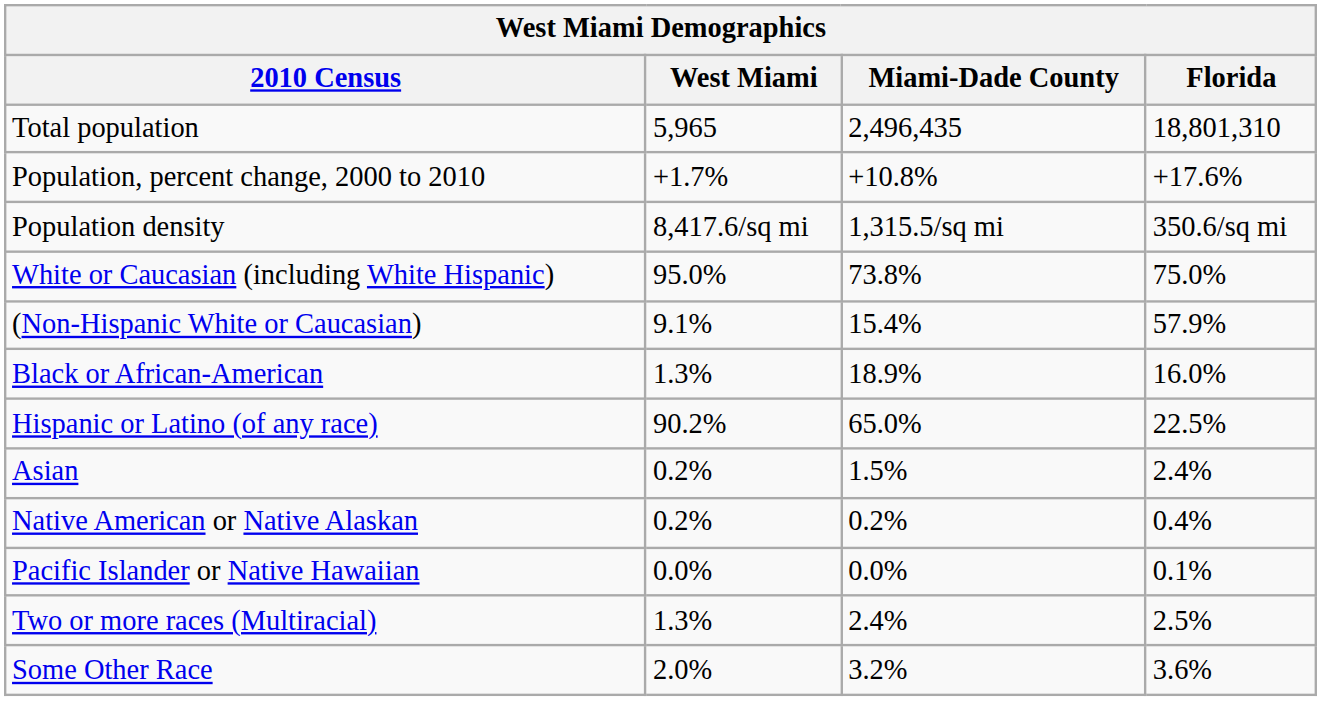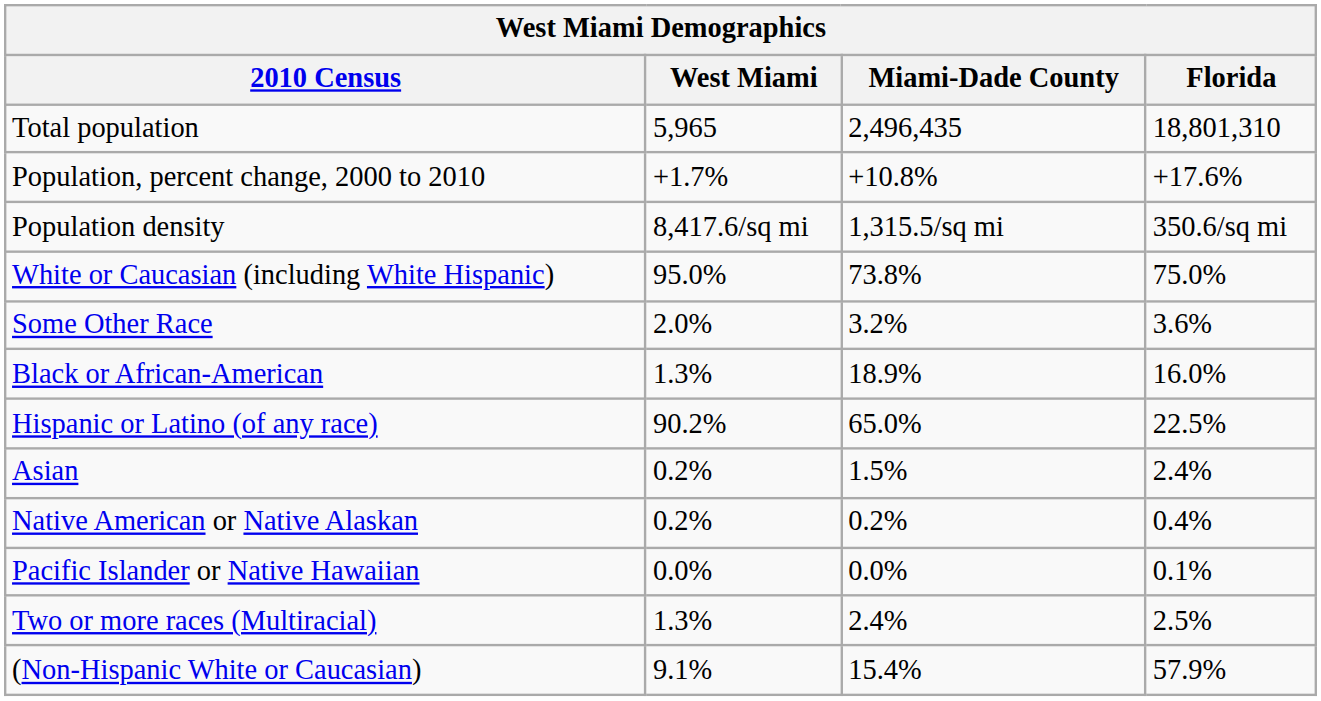 <table class="wikitable" style="float: center; margin-right: 2em; width: 35%; font-size: 75%;">
 <tr>
 <th colspan=4>West Miami Demographics</th>
 </tr>
 <tr>
 <th><a href='#'>2010 Census</a></th>
 <th>West Miami</th>
 <th>Miami-Dade County</th>
 <th>Florida</th>
 </tr>
 <tr>
 <td>Total population</td>
 <td>5,965</td>
 <td>2,496,435</td>
 <td>18,801,310</td>
 </tr>
 <tr>
 <td>Population, percent change, 2000 to 2010</td>
 <td>+1.7%</td>
 <td>+10.8%</td>
 <td>+17.6%</td>
 </tr>
 <tr>
 <td>Population density</td>
 <td>8,417.6/sq mi</td>
 <td>1,315.5/sq mi</td>
 <td>350.6/sq mi</td>
 </tr>
 <tr>
 <td><a href='#'>White or Caucasian</a> (including <a href='#'>White Hispanic</a>)</td>
 <td>95.0%</td>
 <td>73.8%</td>
 <td>75.0%</td>
 </tr>
 <tr>
-<td>(<a href='#'>Non-Hispanic White or Caucasian</a>)</td>
-<td>9.1%</td>
-<td>15.4%</td>
-<td>57.9%</td>
+<td><a href='#'>Some Other Race</a></td>
+<td>2.0%</td>
+<td>3.2%</td>
+<td>3.6%</td>
 </tr>
 <tr>
 <td><a href='#'>Black or African-American</a></td>
 <td>1.3%</td>
 <td>18.9%</td>
 <td>16.0%</td>
 </tr>
 <tr>
 <td><a href='#'>Hispanic or Latino (of any race)</a></td>
 <td>90.2%</td>
 <td>65.0%</td>
 <td>22.5%</td>
 </tr>
 <tr>
 <td><a href='#'>Asian</a></td>
 <td>0.2%</td>
 <td>1.5%</td>
 <td>2.4%</td>
 </tr>
 <tr>
 <td><a href='#'>Native American</a> or <a href='#'>Native Alaskan</a></td>
 <td>0.2%</td>
 <td>0.2%</td>
 <td>0.4%</td>
 </tr>
 <tr>
 <td><a href='#'>Pacific Islander</a> or <a href='#'>Native Hawaiian</a></td>
 <td>0.0%</td>
 <td>0.0%</td>
 <td>0.1%</td>
 </tr>
 <tr>
 <td><a href='#'>Two or more races (Multiracial)</a></td>
 <td>1.3%</td>
 <td>2.4%</td>
 <td>2.5%</td>
 </tr>
 <tr>
-<td><a href='#'>Some Other Race</a></td>
-<td>2.0%</td>
-<td>3.2%</td>
-<td>3.6%</td>
+<td>(<a href='#'>Non-Hispanic White or Caucasian</a>)</td>
+<td>9.1%</td>
+<td>15.4%</td>
+<td>57.9%</td>
 </tr>
 </table>
